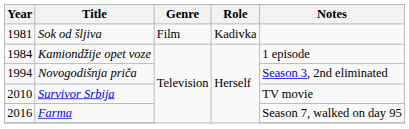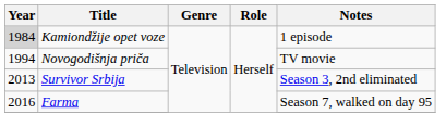 <table class="wikitable">
 <tr>
 <th>Year</th>
 <th>Title</th>
 <th>Genre</th>
 <th>Role</th>
 <th>Notes</th>
 </tr>
 <tr>
-<td>1981</td>
-<td><em>Sok od šljiva</em></td>
-<td>Film</td>
-<td>Kadivka</td>
-<td></td>
-</tr>
-<tr>
-<td>1984</td>
+<td style="background: lightgrey;">1984</td>
 <td><em>Kamiondžije opet voze</em></td>
 <td rowspan="6">Television</td>
 <td rowspan="6">Herself</td>
 <td>1 episode</td>
 </tr>
 <tr>
 <td>1994</td>
 <td><em>Novogodišnja priča</em></td>
-<td><a href='#'>Season 3</a>, 2nd eliminated</td>
+<td>TV movie</td>
 </tr>
 <tr>
-<td>2010</td>
+<td>2013</td>
 <td><em><a href='#'>Survivor Srbija</a></em></td>
-<td>TV movie</td>
+<td><a href='#'>Season 3</a>, 2nd eliminated</td>
 </tr>
 <tr>
 <td>2016</td>
 <td><em><a href='#'>Farma</a></em></td>
 <td>Season 7, walked on day 95</td>
 </tr>
 <tr>
 </tr>
 </table>
